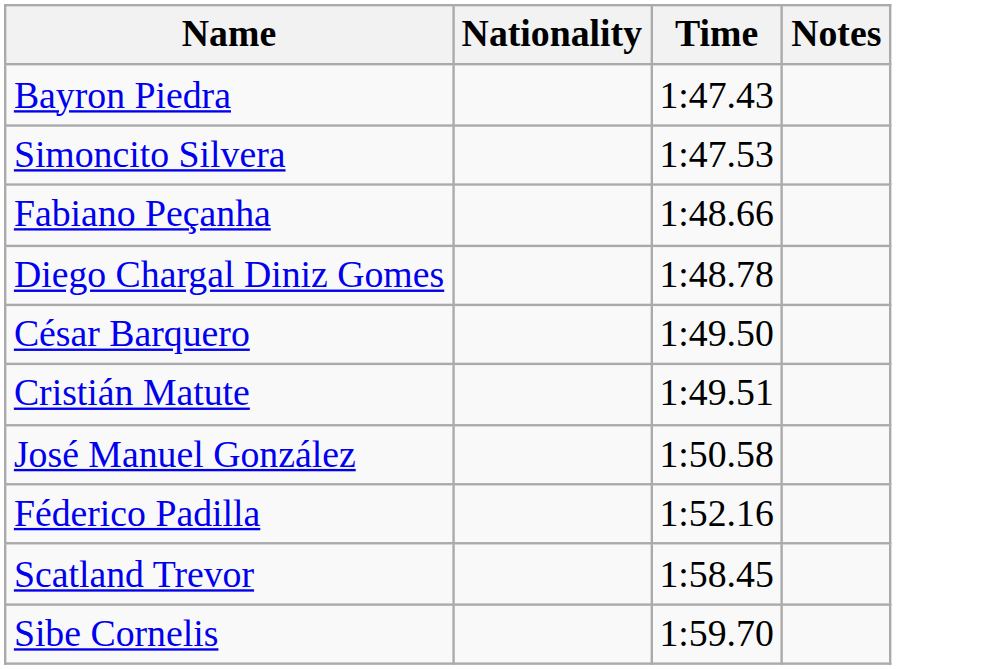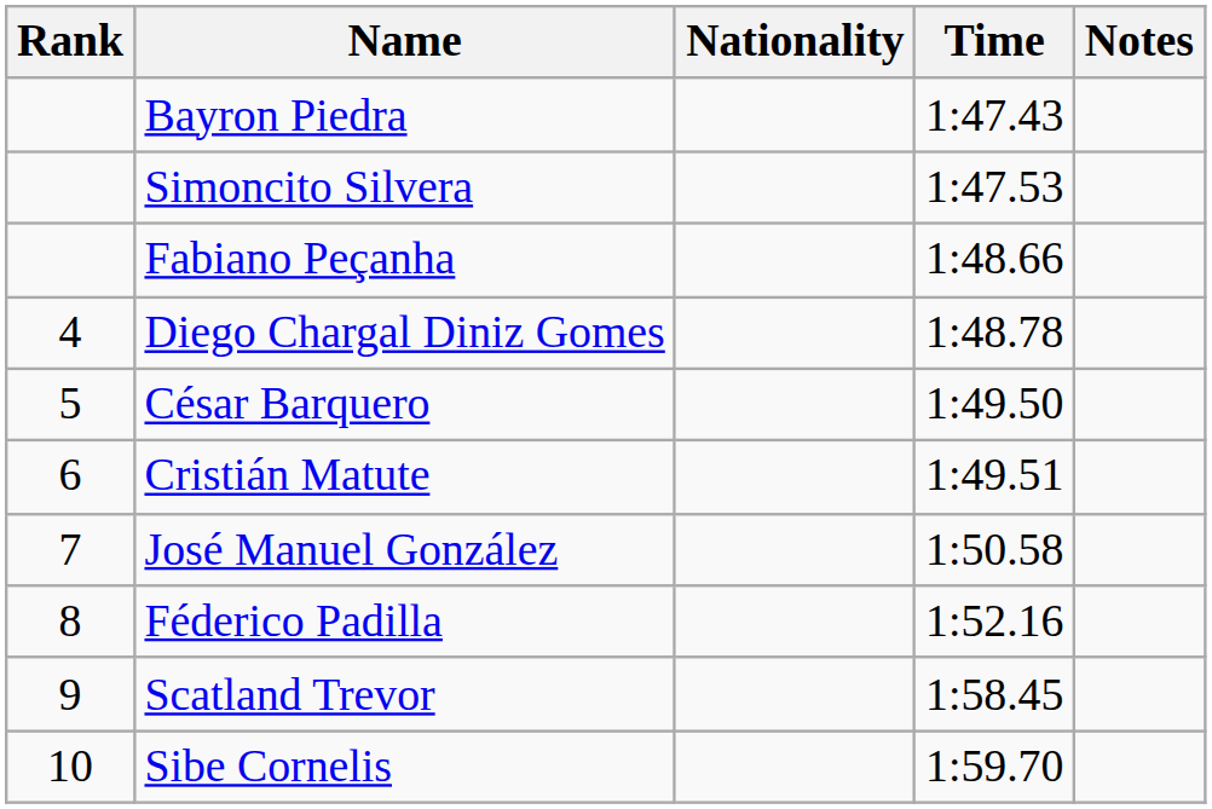 <table class="wikitable sortable" style="text-align:center">
 <tr>
+<th>Rank</th>
 <th>Name</th>
 <th>Nationality</th>
 <th>Time</th>
 <th>Notes</th>
 </tr>
 <tr>
+<td align=center></td>
 <td align=left><a href='#'>Bayron Piedra</a></td>
 <td align=left></td>
 <td>1:47.43</td>
 <td></td>
 </tr>
 <tr>
+<td align=center></td>
 <td align=left><a href='#'>Simoncito Silvera</a></td>
 <td align=left></td>
 <td>1:47.53</td>
 <td></td>
 </tr>
 <tr>
+<td align=center></td>
 <td align=left><a href='#'>Fabiano Peçanha</a></td>
 <td align=left></td>
 <td>1:48.66</td>
 <td></td>
 </tr>
 <tr>
+<td align=center>4</td>
 <td align=left><a href='#'>Diego Chargal Diniz Gomes</a></td>
 <td align=left></td>
 <td>1:48.78</td>
 <td></td>
 </tr>
 <tr>
+<td align=center>5</td>
 <td align=left><a href='#'>César Barquero</a></td>
 <td align=left></td>
 <td>1:49.50</td>
 <td></td>
 </tr>
 <tr>
+<td align=center>6</td>
 <td align=left><a href='#'>Cristián Matute</a></td>
 <td align=left></td>
 <td>1:49.51</td>
 <td></td>
 </tr>
 <tr>
+<td align=center>7</td>
 <td align=left><a href='#'>José Manuel González</a></td>
 <td align=left></td>
 <td>1:50.58</td>
 <td></td>
 </tr>
 <tr>
+<td align=center>8</td>
 <td align=left><a href='#'>Féderico Padilla</a></td>
 <td align=left></td>
 <td>1:52.16</td>
 <td></td>
 </tr>
 <tr>
+<td align=center>9</td>
 <td align=left><a href='#'>Scatland Trevor</a></td>
 <td align=left></td>
 <td>1:58.45</td>
 <td></td>
 </tr>
 <tr>
+<td align=center>10</td>
 <td align=left><a href='#'>Sibe Cornelis</a></td>
 <td align=left></td>
 <td>1:59.70</td>
 <td></td>
 </tr>
 </table>
